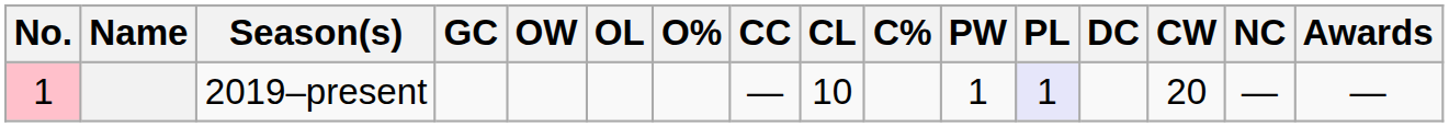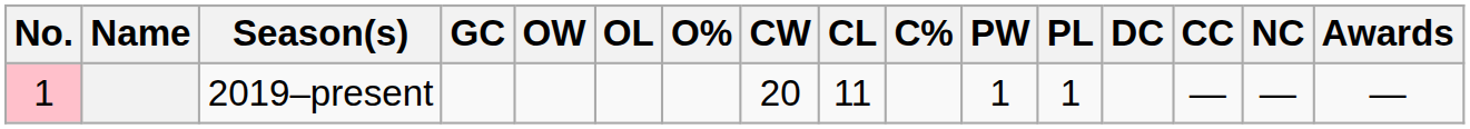 <table class="wikitable sortable plainrowheaders" style="text-align:center">
 <tr>
 <th scope="col" class="unsortable">No.</th>
 <th scope="col">Name</th>
 <th scope="col">Season(s)</th>
 <th scope="col">GC</th>
 <th scope="col">OW</th>
 <th scope="col">OL</th>
 <th scope="col">O%</th>
-<th scope="col">CC</th>
+<th scope="col">CW</th>
 <th scope="col">CL</th>
 <th scope="col">C%</th>
 <th scope="col">PW</th>
 <th scope="col">PL</th>
 <th scope="col">DC</th>
-<th scope="col">CW</th>
+<th scope="col">CC</th>
 <th scope="col">NC</th>
 <th scope="col" class="unsortable">Awards</th>
 </tr>
 <tr>
 <td style="background: pink;">1</td>
 <th scope="row"></th>
 <td>2019–present</td>
 <td></td>
 <td></td>
 <td></td>
 <td></td>
-<td>—</td>
-<td>10</td>
+<td>20</td>
+<td>11</td>
 <td></td>
 <td>1</td>
-<td style="background: lavender;">1</td>
+<td>1</td>
 <td></td>
-<td>20</td>
+<td>—</td>
 <td>—</td>
 <td>—</td>
 </tr>
 </table>
